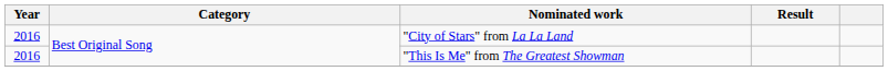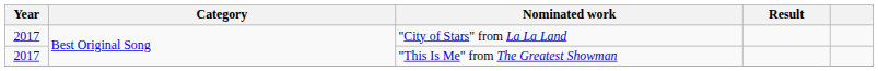 <table class="wikitable" style="width:85%;">
 <tr>
 <th width=5%>Year</th>
 <th style="width:40%;">Category</th>
 <th style="width:40%;">Nominated work</th>
 <th style="width:10%;">Result</th>
 <th width=5%></th>
 </tr>
 <tr>
-<td style="text-align:center;"><a href='#'>2016</a></td>
+<td style="text-align:center;"><a href='#'>2017</a></td>
 <td rowspan="2"><a href='#'>Best Original Song</a></td>
 <td>"<a href='#'>City of Stars</a>" from <em><a href='#'>La La Land</a></em></td>
 <td></td>
 <td align="center"></td>
 </tr>
 <tr>
-<td style="text-align:center;"><a href='#'>2016</a></td>
+<td style="text-align:center;"><a href='#'>2017</a></td>
 <td>"<a href='#'>This Is Me</a>" from <em><a href='#'>The Greatest Showman</a></em></td>
 <td></td>
 <td align="center"></td>
 </tr>
 <tr>
 </tr>
 </table>
